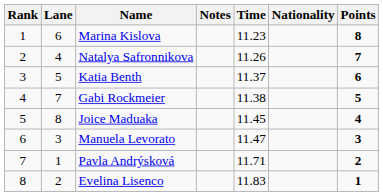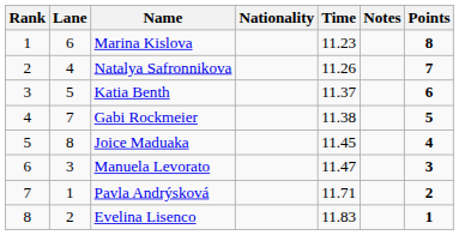 <table class="wikitable sortable" style="text-align:center">
 <tr>
 <th>Rank</th>
 <th>Lane</th>
 <th>Name</th>
+<th>Nationality</th>
+<th>Time</th>
 <th>Notes</th>
-<th>Time</th>
-<th>Nationality</th>
 <th>Points</th>
 </tr>
 <tr>
 <td>1</td>
 <td>6</td>
 <td align=left><a href='#'>Marina Kislova</a></td>
+<td align=left></td>
+<td>11.23</td>
 <td></td>
-<td>11.23</td>
-<td align=left></td>
 <td><strong>8</strong></td>
 </tr>
 <tr>
 <td>2</td>
 <td>4</td>
 <td align=left><a href='#'>Natalya Safronnikova</a></td>
+<td align=left></td>
+<td>11.26</td>
 <td></td>
-<td>11.26</td>
-<td align=left></td>
 <td><strong>7</strong></td>
 </tr>
 <tr>
 <td>3</td>
 <td>5</td>
 <td align=left><a href='#'>Katia Benth</a></td>
+<td align=left></td>
+<td>11.37</td>
 <td></td>
-<td>11.37</td>
-<td align=left></td>
 <td><strong>6</strong></td>
 </tr>
 <tr>
 <td>4</td>
 <td>7</td>
 <td align=left><a href='#'>Gabi Rockmeier</a></td>
+<td align=left></td>
+<td>11.38</td>
 <td></td>
-<td>11.38</td>
-<td align=left></td>
 <td><strong>5</strong></td>
 </tr>
 <tr>
 <td>5</td>
 <td>8</td>
 <td align=left><a href='#'>Joice Maduaka</a></td>
+<td align=left></td>
+<td>11.45</td>
 <td></td>
-<td>11.45</td>
-<td align=left></td>
 <td><strong>4</strong></td>
 </tr>
 <tr>
 <td>6</td>
 <td>3</td>
 <td align=left><a href='#'>Manuela Levorato</a></td>
+<td align=left></td>
+<td>11.47</td>
 <td></td>
-<td>11.47</td>
-<td align=left></td>
 <td><strong>3</strong></td>
 </tr>
 <tr>
 <td>7</td>
 <td>1</td>
 <td align=left><a href='#'>Pavla Andrýsková</a></td>
+<td align=left></td>
+<td>11.71</td>
 <td></td>
-<td>11.71</td>
-<td align=left></td>
 <td><strong>2</strong></td>
 </tr>
 <tr>
 <td>8</td>
 <td>2</td>
 <td align=left><a href='#'>Evelina Lisenco</a></td>
+<td align=left></td>
+<td>11.83</td>
 <td></td>
-<td>11.83</td>
-<td align=left></td>
 <td><strong>1</strong></td>
 </tr>
 </table>
